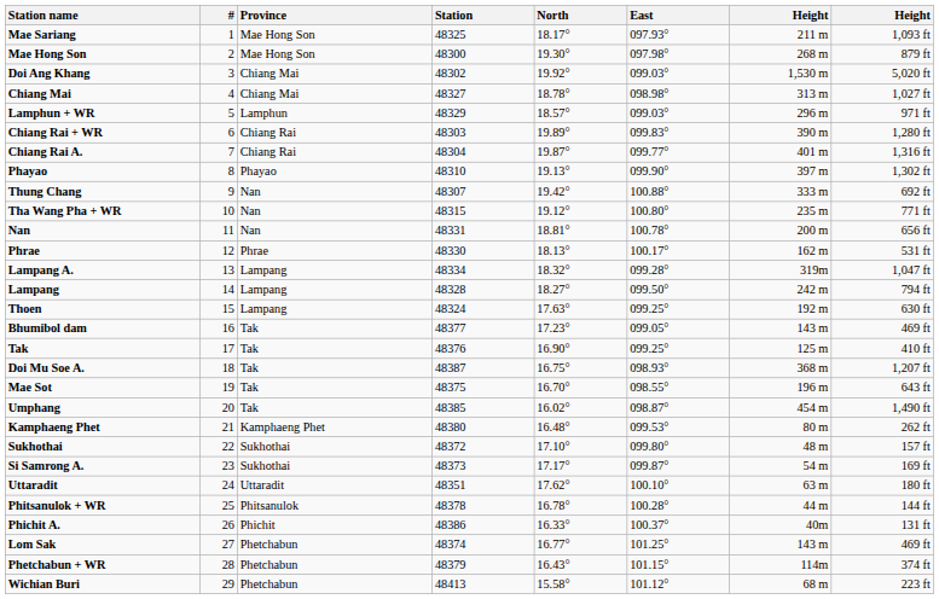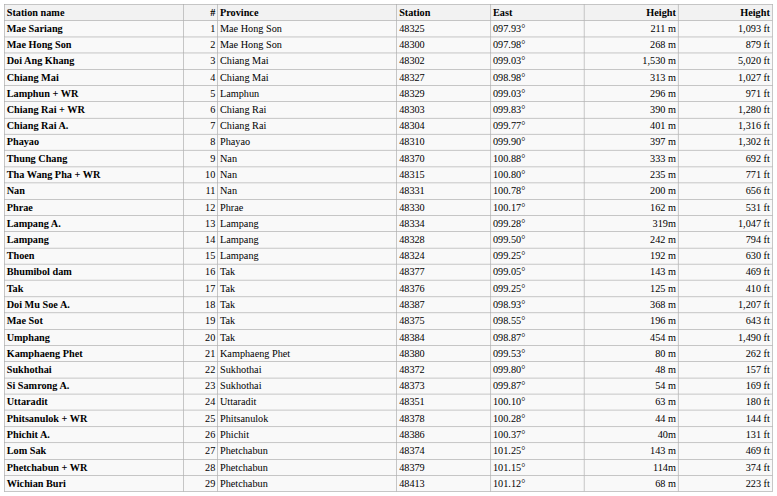 <table class="wikitable" style="width:95%;">
 <tr>
 <th scope="col" style="width:21%;text-align:left;">Station name</th>
 <th scope="col" style="width:4%;text-align:right;">#</th>
 <th scope="col" style="width:21%;text-align:left;">Province</th>
 <th scope="col" style="width:11%;text-align:left;">Station</th>
-<th scope="col" style="width:10%;text-align:left;">North</th>
 <th scope="col" style="width:11%;text-align:left;">East</th>
 <th scope="col" style="width:11%;text-align:right;">Height</th>
 <th scope="col" style="width:11%;text-align:right;">Height</th>
 </tr>
 <tr>
 <td><strong>Mae Sariang</strong></td>
 <td style="text-align:right;">1</td>
 <td>Mae Hong Son</td>
 <td>48325</td>
-<td>18.17°</td>
 <td>097.93°</td>
 <td style="text-align:right;">211 m</td>
 <td style="text-align:right;">1,093 ft</td>
 </tr>
 <tr>
 <td><strong>Mae Hong Son</strong></td>
 <td style="text-align:right;">2</td>
 <td>Mae Hong Son</td>
 <td>48300</td>
-<td>19.30°</td>
 <td>097.98°</td>
 <td style="text-align:right;">268 m</td>
 <td style="text-align:right;">879 ft</td>
 </tr>
 <tr>
 <td><strong>Doi Ang Khang</strong></td>
 <td style="text-align:right;">3</td>
 <td>Chiang Mai</td>
 <td>48302</td>
-<td>19.92°</td>
 <td>099.03°</td>
 <td style="text-align:right;">1,530 m</td>
 <td style="text-align:right;">5,020 ft</td>
 </tr>
 <tr>
 <td><strong>Chiang Mai</strong></td>
 <td style="text-align:right;">4</td>
 <td>Chiang Mai</td>
 <td>48327</td>
-<td>18.78°</td>
 <td>098.98°</td>
 <td style="text-align:right;">313 m</td>
 <td style="text-align:right;">1,027 ft</td>
 </tr>
 <tr>
 <td><strong>Lamphun + WR</strong></td>
 <td style="text-align:right;">5</td>
 <td>Lamphun</td>
 <td>48329</td>
-<td>18.57°</td>
 <td>099.03°</td>
 <td style="text-align:right;">296 m</td>
 <td style="text-align:right;">971 ft</td>
 </tr>
 <tr>
 <td><strong>Chiang Rai + WR</strong></td>
 <td style="text-align:right;">6</td>
 <td>Chiang Rai</td>
 <td>48303</td>
-<td>19.89°</td>
 <td>099.83°</td>
 <td style="text-align:right;">390 m</td>
 <td style="text-align:right;">1,280 ft</td>
 </tr>
 <tr>
 <td><strong>Chiang Rai A.</strong></td>
 <td style="text-align:right;">7</td>
 <td>Chiang Rai</td>
 <td>48304</td>
-<td>19.87°</td>
 <td>099.77°</td>
 <td style="text-align:right;">401 m</td>
 <td style="text-align:right;">1,316 ft</td>
 </tr>
 <tr>
 <td><strong>Phayao</strong></td>
 <td style="text-align:right;">8</td>
 <td>Phayao</td>
 <td>48310</td>
-<td>19.13°</td>
 <td>099.90°</td>
 <td style="text-align:right;">397 m</td>
 <td style="text-align:right;">1,302 ft</td>
 </tr>
 <tr>
 <td><strong>Thung Chang</strong></td>
 <td style="text-align:right;">9</td>
 <td>Nan</td>
-<td>48307</td>
-<td>19.42°</td>
+<td>48370</td>
 <td>100.88°</td>
 <td style="text-align:right;">333 m</td>
 <td style="text-align:right;">692 ft</td>
 </tr>
 <tr>
 <td><strong>Tha Wang Pha + WR</strong></td>
 <td style="text-align:right;">10</td>
 <td>Nan</td>
 <td>48315</td>
-<td>19.12°</td>
 <td>100.80°</td>
 <td style="text-align:right;">235 m</td>
 <td style="text-align:right;">771 ft</td>
 </tr>
 <tr>
 <td><strong>Nan</strong></td>
 <td style="text-align:right;">11</td>
 <td>Nan</td>
 <td>48331</td>
-<td>18.81°</td>
 <td>100.78°</td>
 <td style="text-align:right;">200 m</td>
 <td style="text-align:right;">656 ft</td>
 </tr>
 <tr>
 <td><strong>Phrae</strong></td>
 <td style="text-align:right;">12</td>
 <td>Phrae</td>
 <td>48330</td>
-<td>18.13°</td>
 <td>100.17°</td>
 <td style="text-align:right;">162 m</td>
 <td style="text-align:right;">531 ft</td>
 </tr>
 <tr>
 <td><strong>Lampang A.</strong></td>
 <td style="text-align:right;">13</td>
 <td>Lampang</td>
 <td>48334</td>
-<td>18.32°</td>
 <td>099.28°</td>
 <td style="text-align:right;">319m</td>
 <td style="text-align:right;">1,047 ft</td>
 </tr>
 <tr>
 <td><strong>Lampang</strong></td>
 <td style="text-align:right;">14</td>
 <td>Lampang</td>
 <td>48328</td>
-<td>18.27°</td>
 <td>099.50°</td>
 <td style="text-align:right;">242 m</td>
 <td style="text-align:right;">794 ft</td>
 </tr>
 <tr>
 <td><strong>Thoen</strong></td>
 <td style="text-align:right;">15</td>
 <td>Lampang</td>
 <td>48324</td>
-<td>17.63°</td>
 <td>099.25°</td>
 <td style="text-align:right;">192 m</td>
 <td style="text-align:right;">630 ft</td>
 </tr>
 <tr>
 <td><strong>Bhumibol dam</strong></td>
 <td style="text-align:right;">16</td>
 <td>Tak</td>
 <td>48377</td>
-<td>17.23°</td>
 <td>099.05°</td>
 <td style="text-align:right;">143 m</td>
 <td style="text-align:right;">469 ft</td>
 </tr>
 <tr>
 <td><strong>Tak</strong></td>
 <td style="text-align:right;">17</td>
 <td>Tak</td>
 <td>48376</td>
-<td>16.90°</td>
 <td>099.25°</td>
 <td style="text-align:right;">125 m</td>
 <td style="text-align:right;">410 ft</td>
 </tr>
 <tr>
 <td><strong>Doi Mu Soe A.</strong></td>
 <td style="text-align:right;">18</td>
 <td>Tak</td>
 <td>48387</td>
-<td>16.75°</td>
 <td>098.93°</td>
 <td style="text-align:right;">368 m</td>
 <td style="text-align:right;">1,207 ft</td>
 </tr>
 <tr>
 <td><strong>Mae Sot</strong></td>
 <td style="text-align:right;">19</td>
 <td>Tak</td>
 <td>48375</td>
-<td>16.70°</td>
 <td>098.55°</td>
 <td style="text-align:right;">196 m</td>
 <td style="text-align:right;">643 ft</td>
 </tr>
 <tr>
 <td><strong>Umphang</strong></td>
 <td style="text-align:right;">20</td>
 <td>Tak</td>
-<td>48385</td>
-<td>16.02°</td>
+<td>48384</td>
 <td>098.87°</td>
 <td style="text-align:right;">454 m</td>
 <td style="text-align:right;">1,490 ft</td>
 </tr>
 <tr>
 <td><strong>Kamphaeng Phet</strong></td>
 <td style="text-align:right;">21</td>
 <td>Kamphaeng Phet</td>
 <td>48380</td>
-<td>16.48°</td>
 <td>099.53°</td>
 <td style="text-align:right;">80 m</td>
 <td style="text-align:right;">262 ft</td>
 </tr>
 <tr>
 <td><strong>Sukhothai</strong></td>
 <td style="text-align:right;">22</td>
 <td>Sukhothai</td>
 <td>48372</td>
-<td>17.10°</td>
 <td>099.80°</td>
 <td style="text-align:right;">48 m</td>
 <td style="text-align:right;">157 ft</td>
 </tr>
 <tr>
 <td><strong>Si Samrong A.</strong></td>
 <td style="text-align:right;">23</td>
 <td>Sukhothai</td>
 <td>48373</td>
-<td>17.17°</td>
 <td>099.87°</td>
 <td style="text-align:right;">54 m</td>
 <td style="text-align:right;">169 ft</td>
 </tr>
 <tr>
 <td><strong>Uttaradit</strong></td>
 <td style="text-align:right;">24</td>
 <td>Uttaradit</td>
 <td>48351</td>
-<td>17.62°</td>
 <td>100.10°</td>
 <td style="text-align:right;">63 m</td>
 <td style="text-align:right;">180 ft</td>
 </tr>
 <tr>
 <td><strong>Phitsanulok + WR</strong></td>
 <td style="text-align:right;">25</td>
 <td>Phitsanulok</td>
 <td>48378</td>
-<td>16.78°</td>
 <td>100.28°</td>
 <td style="text-align:right;">44 m</td>
 <td style="text-align:right;">144 ft</td>
 </tr>
 <tr>
 <td><strong>Phichit A.</strong></td>
 <td style="text-align:right;">26</td>
 <td>Phichit</td>
 <td>48386</td>
-<td>16.33°</td>
 <td>100.37°</td>
 <td style="text-align:right;">40m</td>
 <td style="text-align:right;">131 ft</td>
 </tr>
 <tr>
 <td><strong>Lom Sak</strong></td>
 <td style="text-align:right;">27</td>
 <td>Phetchabun</td>
 <td>48374</td>
-<td>16.77°</td>
 <td>101.25°</td>
 <td style="text-align:right;">143 m</td>
 <td style="text-align:right;">469 ft</td>
 </tr>
 <tr>
 <td><strong>Phetchabun + WR</strong></td>
 <td style="text-align:right;">28</td>
 <td>Phetchabun</td>
 <td>48379</td>
-<td>16.43°</td>
 <td>101.15°</td>
 <td style="text-align:right;">114m</td>
 <td style="text-align:right;">374 ft</td>
 </tr>
 <tr>
 <td><strong>Wichian Buri</strong></td>
 <td style="text-align:right;">29</td>
 <td>Phetchabun</td>
 <td>48413</td>
-<td>15.58°</td>
 <td>101.12°</td>
 <td style="text-align:right;">68 m</td>
 <td style="text-align:right;">223 ft</td>
 </tr>
 </table>
